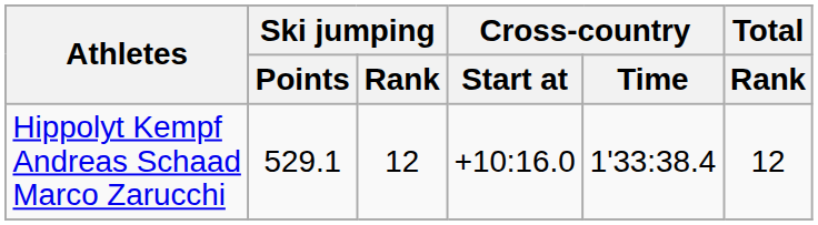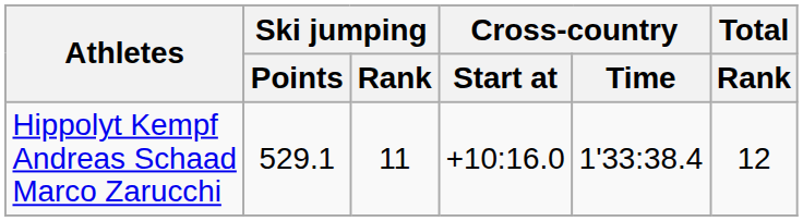 <table class="wikitable" border="1" style="font-size:90%">
 <tr>
 <th rowspan="2">Athletes</th>
 <th colspan="2">Ski jumping</th>
 <th colspan="2">Cross-country</th>
 <th>Total</th>
 </tr>
 <tr>
 <th>Points</th>
 <th>Rank</th>
 <th>Start at</th>
 <th>Time</th>
 <th>Rank</th>
 </tr>
 <tr>
 <td><a href='#'>Hippolyt Kempf</a><br><a href='#'>Andreas Schaad</a><br><a href='#'>Marco Zarucchi</a></td>
 <td align=center>529.1</td>
-<td align=center>12</td>
+<td align=center>11</td>
 <td align=center>+10:16.0</td>
 <td align=center>1'33:38.4</td>
 <td align=center>12</td>
 </tr>
 </table>
